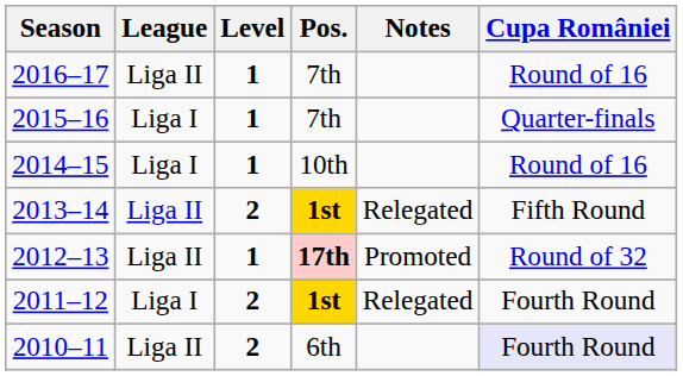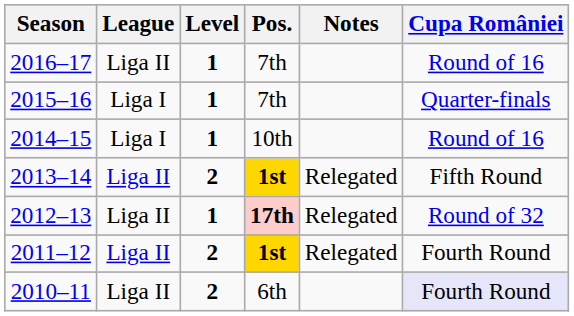 <table class="wikitable" style="text-align:center; font-size:90%">
 <tr style="background:#efefef;">
 <th>Season</th>
 <th>League</th>
 <th>Level</th>
 <th>Pos.</th>
 <th>Notes</th>
 <th><a href='#'>Cupa României</a></th>
 </tr>
 <tr>
 <td><a href='#'>2016–17</a></td>
 <td align=center>Liga II</td>
 <td align=center><strong>1</strong></td>
 <td align=center>7th</td>
 <td></td>
 <td align=center><a href='#'>Round of 16</a></td>
 </tr>
 <tr>
 <td><a href='#'>2015–16</a></td>
 <td align=center>Liga I</td>
 <td align=center><strong>1</strong></td>
 <td align=center>7th</td>
 <td></td>
 <td align=center><a href='#'>Quarter-finals</a></td>
 </tr>
 <tr>
 <td><a href='#'>2014–15</a></td>
 <td align=center>Liga I</td>
 <td align=center><strong>1</strong></td>
 <td align=center>10th</td>
 <td></td>
 <td align=center><a href='#'>Round of 16</a></td>
 </tr>
 <tr>
 <td><a href='#'>2013–14</a></td>
 <td align=center><a href='#'>Liga II</a></td>
 <td align=center><strong>2</strong></td>
 <td align=center bgcolor=gold><strong>1st</strong></td>
 <td>Relegated</td>
 <td align=center>Fifth Round</td>
 </tr>
 <tr>
 <td><a href='#'>2012–13</a></td>
 <td align=center>Liga II</td>
 <td align=center><strong>1</strong></td>
 <td align=center bgcolor=FFCCCC><strong>17th</strong></td>
-<td>Promoted</td>
+<td>Relegated</td>
 <td align=center><a href='#'>Round of 32</a></td>
 </tr>
 <tr>
 <td><a href='#'>2011–12</a></td>
-<td align=center>Liga I</td>
+<td align=center><a href='#'>Liga II</a></td>
 <td align=center><strong>2</strong></td>
 <td align=center bgcolor=gold><strong>1st</strong></td>
 <td>Relegated</td>
 <td align=center>Fourth Round</td>
 </tr>
 <tr>
 <td><a href='#'>2010–11</a></td>
 <td align=center>Liga II</td>
 <td align=center><strong>2</strong></td>
 <td align=center>6th</td>
 <td></td>
 <td align=center style="background: lavender;">Fourth Round</td>
 </tr>
 </table>
